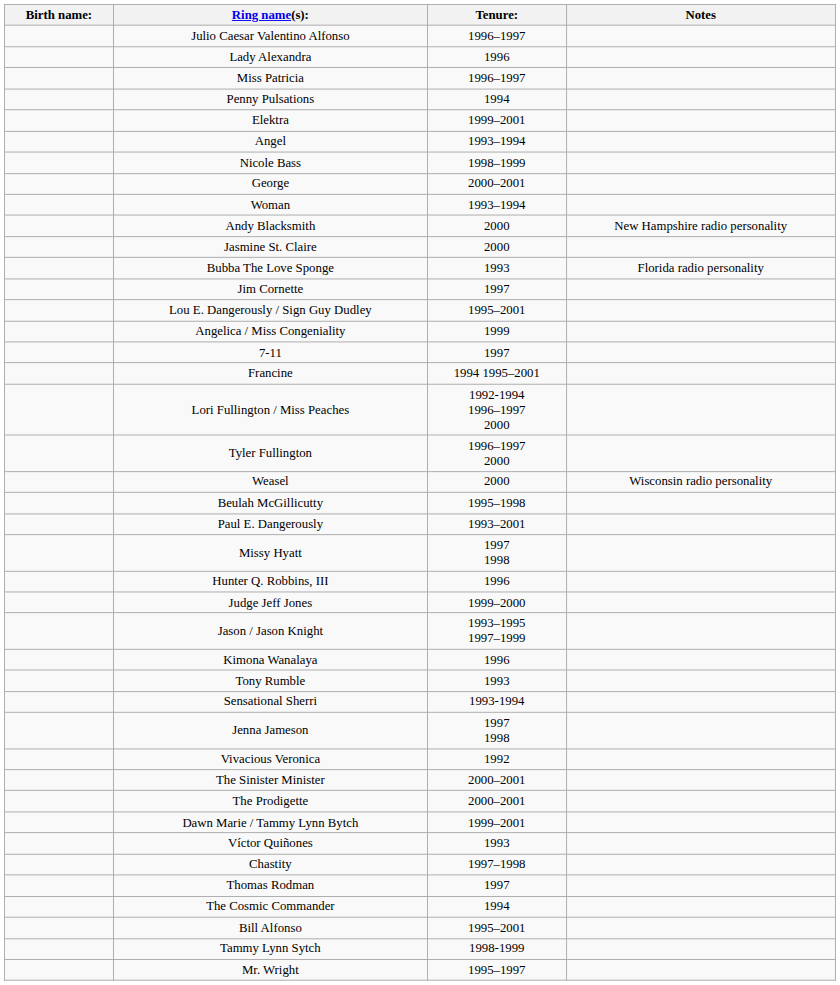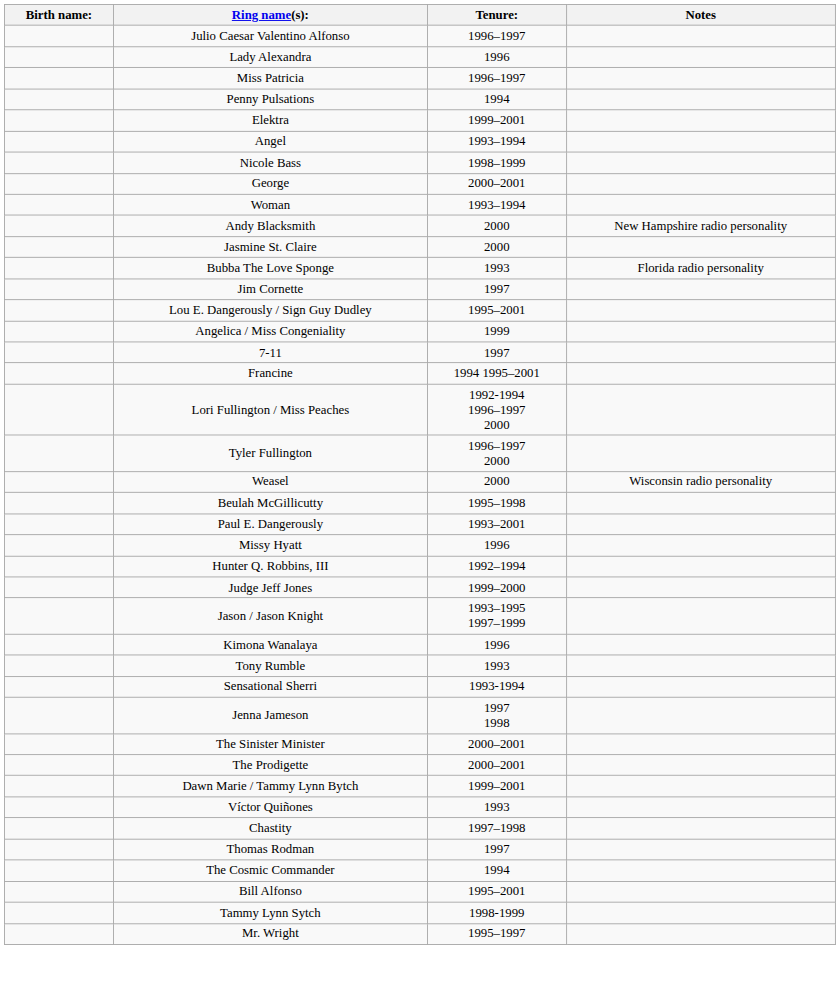 <table class="sortable wikitable" style="font-size:85%; text-align:center; width:70%;">
 <tr>
 <th>Birth name:</th>
 <th><a href='#'>Ring name</a>(s):</th>
 <th>Tenure:</th>
 <th>Notes</th>
 </tr>
 <tr>
 <td></td>
 <td>Julio Caesar Valentino Alfonso</td>
 <td sort>1996–1997</td>
 <td></td>
 </tr>
 <tr>
 <td></td>
 <td>Lady Alexandra</td>
 <td sort>1996</td>
 <td></td>
 </tr>
 <tr>
 <td></td>
 <td>Miss Patricia</td>
 <td sort>1996–1997</td>
 <td></td>
 </tr>
 <tr>
 <td></td>
 <td>Penny Pulsations</td>
 <td sort>1994</td>
 <td></td>
 </tr>
 <tr>
 <td></td>
 <td>Elektra</td>
 <td sort>1999–2001</td>
 <td></td>
 </tr>
 <tr>
 <td></td>
 <td>Angel</td>
 <td sort>1993–1994</td>
 <td></td>
 </tr>
 <tr>
 <td> </td>
 <td>Nicole Bass</td>
 <td sort>1998–1999</td>
 <td></td>
 </tr>
 <tr>
 <td></td>
 <td>George</td>
 <td sort>2000–2001</td>
 <td></td>
 </tr>
 <tr>
 <td> </td>
 <td>Woman</td>
 <td sort>1993–1994</td>
 <td></td>
 </tr>
 <tr>
 <td> </td>
 <td>Andy Blacksmith</td>
 <td sort>2000</td>
 <td>New Hampshire radio personality</td>
 </tr>
 <tr>
 <td></td>
 <td>Jasmine St. Claire</td>
 <td sort>2000</td>
 <td></td>
 </tr>
 <tr>
 <td></td>
 <td>Bubba The Love Sponge</td>
 <td sort>1993</td>
 <td>Florida radio personality</td>
 </tr>
 <tr>
 <td></td>
 <td>Jim Cornette</td>
 <td sort>1997</td>
 <td></td>
 </tr>
 <tr>
 <td></td>
 <td>Lou E. Dangerously / Sign Guy Dudley</td>
 <td sort>1995–2001</td>
 <td></td>
 </tr>
 <tr>
 <td></td>
 <td>Angelica / Miss Congeniality</td>
 <td sort>1999</td>
 <td></td>
 </tr>
 <tr>
 <td></td>
 <td>7-11</td>
 <td sort>1997</td>
 <td></td>
 </tr>
 <tr>
 <td></td>
 <td>Francine</td>
 <td sort>1994 1995–2001</td>
 <td></td>
 </tr>
 <tr>
 <td></td>
 <td>Lori Fullington / Miss Peaches</td>
 <td sort>1992-1994<br>1996–1997<br>2000</td>
 <td></td>
 </tr>
 <tr>
 <td></td>
 <td>Tyler Fullington</td>
 <td sort>1996–1997<br>2000</td>
 <td></td>
 </tr>
 <tr>
 <td></td>
 <td>Weasel</td>
 <td sort>2000</td>
 <td>Wisconsin radio personality</td>
 </tr>
 <tr>
 <td></td>
 <td>Beulah McGillicutty</td>
 <td sort>1995–1998</td>
 <td></td>
 </tr>
 <tr>
 <td></td>
 <td>Paul E. Dangerously</td>
 <td sort>1993–2001</td>
 <td></td>
 </tr>
 <tr>
 <td></td>
 <td>Missy Hyatt</td>
-<td sort>1997<br>1998</td>
+<td sort>1996</td>
 <td></td>
 </tr>
 <tr>
 <td> </td>
 <td>Hunter Q. Robbins, III</td>
-<td sort>1996</td>
+<td sort>1992–1994</td>
 <td></td>
 </tr>
 <tr>
 <td></td>
 <td>Judge Jeff Jones</td>
 <td sort>1999–2000</td>
 <td></td>
 </tr>
 <tr>
 <td></td>
 <td>Jason / Jason Knight</td>
 <td sort>1993–1995<br>1997–1999</td>
 <td></td>
 </tr>
 <tr>
 <td></td>
 <td>Kimona Wanalaya</td>
 <td sort>1996</td>
 <td></td>
 </tr>
 <tr>
 <td> </td>
 <td>Tony Rumble</td>
 <td sort>1993</td>
 <td></td>
 </tr>
 <tr>
 <td> </td>
 <td>Sensational Sherri</td>
 <td sort>1993-1994</td>
 <td></td>
 </tr>
 <tr>
 <td></td>
 <td>Jenna Jameson</td>
 <td sort>1997<br>1998</td>
-<td></td>
-</tr>
-<tr>
-<td></td>
-<td>Vivacious Veronica</td>
-<td sort>1992</td>
 <td></td>
 </tr>
 <tr>
 <td></td>
 <td>The Sinister Minister</td>
 <td sort>2000–2001</td>
 <td></td>
 </tr>
 <tr>
 <td></td>
 <td>The Prodigette</td>
 <td sort>2000–2001</td>
 <td></td>
 </tr>
 <tr>
 <td></td>
 <td>Dawn Marie / Tammy Lynn Bytch</td>
 <td sort>1999–2001</td>
 <td></td>
 </tr>
 <tr>
 <td> </td>
 <td>Víctor Quiñones</td>
 <td sort>1993</td>
 <td></td>
 </tr>
 <tr>
 <td></td>
 <td>Chastity</td>
 <td sort>1997–1998</td>
 <td></td>
 </tr>
 <tr>
 <td></td>
 <td>Thomas Rodman</td>
 <td sort>1997</td>
 <td></td>
 </tr>
 <tr>
 <td> </td>
 <td>The Cosmic Commander</td>
 <td sort>1994</td>
 <td></td>
 </tr>
 <tr>
 <td></td>
 <td>Bill Alfonso</td>
 <td sort>1995–2001</td>
 <td></td>
 </tr>
 <tr>
 <td></td>
 <td>Tammy Lynn Sytch</td>
 <td sort>1998-1999</td>
 <td></td>
 </tr>
 <tr>
 <td></td>
 <td>Mr. Wright</td>
 <td sort>1995–1997</td>
 <td></td>
 </tr>
 </table>
